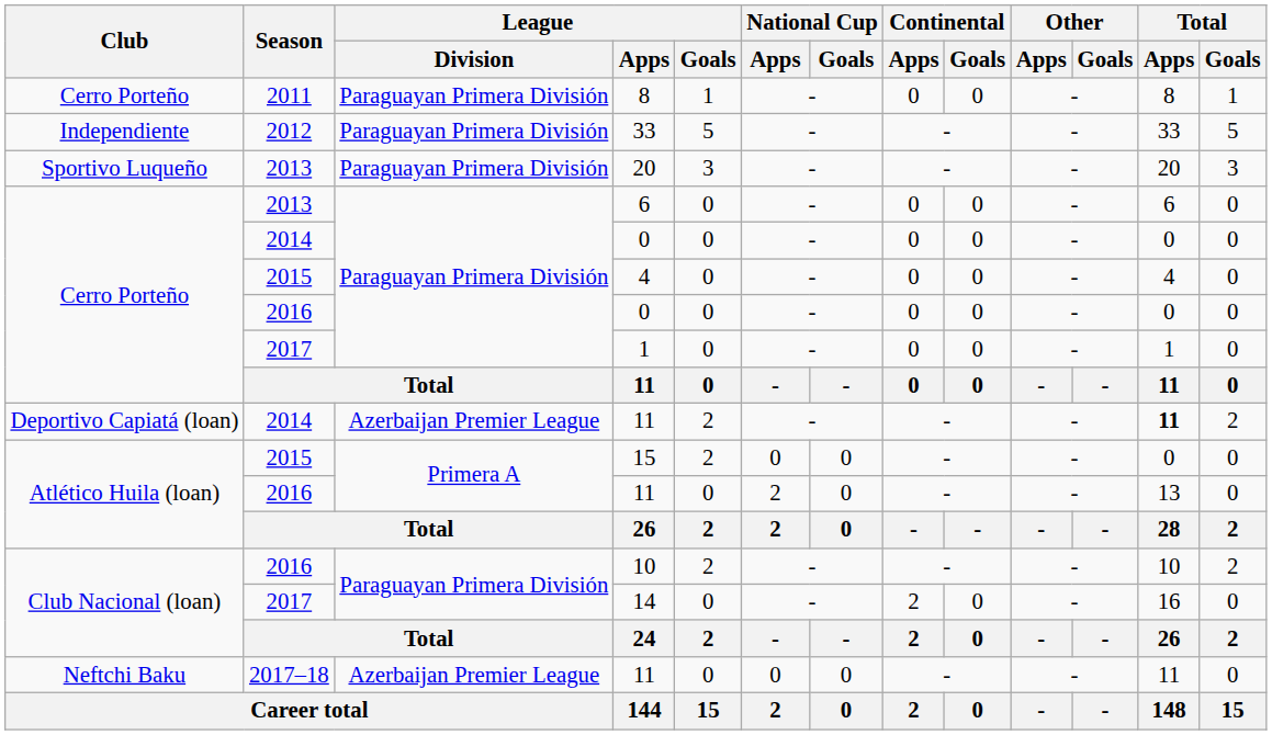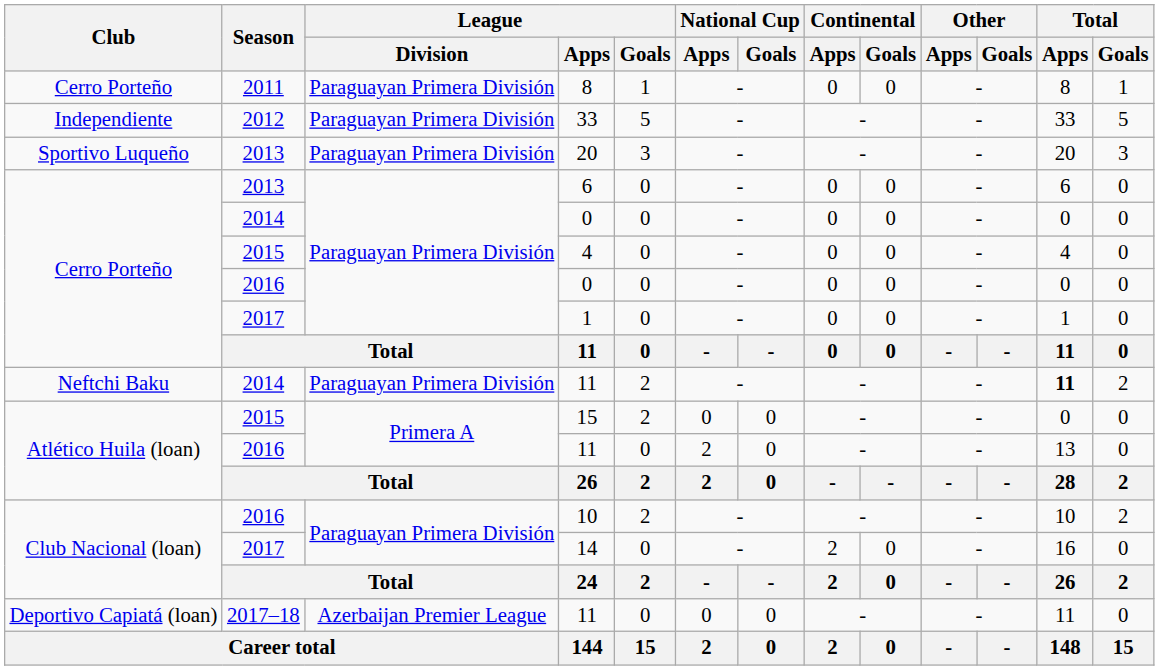 <table class="wikitable" style="text-align: center;">
 <tr>
 <th rowspan="2">Club</th>
 <th rowspan="2">Season</th>
 <th colspan="3">League</th>
 <th colspan="2">National Cup</th>
 <th colspan="2">Continental</th>
 <th colspan="2">Other</th>
 <th colspan="2">Total</th>
 </tr>
 <tr>
 <th>Division</th>
 <th>Apps</th>
 <th>Goals</th>
 <th>Apps</th>
 <th>Goals</th>
 <th>Apps</th>
 <th>Goals</th>
 <th>Apps</th>
 <th>Goals</th>
 <th>Apps</th>
 <th>Goals</th>
 </tr>
 <tr>
 <td valign="center"><a href='#'>Cerro Porteño</a></td>
 <td><a href='#'>2011</a></td>
 <td><a href='#'>Paraguayan Primera División</a></td>
 <td>8</td>
 <td>1</td>
 <td colspan="2">-</td>
 <td>0</td>
 <td>0</td>
 <td colspan="2">-</td>
 <td>8</td>
 <td>1</td>
 </tr>
 <tr>
 <td valign="center"><a href='#'>Independiente</a></td>
 <td><a href='#'>2012</a></td>
 <td><a href='#'>Paraguayan Primera División</a></td>
 <td>33</td>
 <td>5</td>
 <td colspan="2">-</td>
 <td colspan="2">-</td>
 <td colspan="2">-</td>
 <td>33</td>
 <td>5</td>
 </tr>
 <tr>
 <td valign="center"><a href='#'>Sportivo Luqueño</a></td>
 <td><a href='#'>2013</a></td>
 <td><a href='#'>Paraguayan Primera División</a></td>
 <td>20</td>
 <td>3</td>
 <td colspan="2">-</td>
 <td colspan="2">-</td>
 <td colspan="2">-</td>
 <td>20</td>
 <td>3</td>
 </tr>
 <tr>
 <td rowspan="6"><a href='#'>Cerro Porteño</a></td>
 <td><a href='#'>2013</a></td>
 <td rowspan="5"><a href='#'>Paraguayan Primera División</a></td>
 <td>6</td>
 <td>0</td>
 <td colspan="2">-</td>
 <td>0</td>
 <td>0</td>
 <td colspan="2">-</td>
 <td>6</td>
 <td>0</td>
 </tr>
 <tr>
 <td><a href='#'>2014</a></td>
 <td>0</td>
 <td>0</td>
 <td colspan="2">-</td>
 <td>0</td>
 <td>0</td>
 <td colspan="2">-</td>
 <td>0</td>
 <td>0</td>
 </tr>
 <tr>
 <td><a href='#'>2015</a></td>
 <td>4</td>
 <td>0</td>
 <td colspan="2">-</td>
 <td>0</td>
 <td>0</td>
 <td colspan="2">-</td>
 <td>4</td>
 <td>0</td>
 </tr>
 <tr>
 <td><a href='#'>2016</a></td>
 <td>0</td>
 <td>0</td>
 <td colspan="2">-</td>
 <td>0</td>
 <td>0</td>
 <td colspan="2">-</td>
 <td>0</td>
 <td>0</td>
 </tr>
 <tr>
 <td><a href='#'>2017</a></td>
 <td>1</td>
 <td>0</td>
 <td colspan="2">-</td>
 <td>0</td>
 <td>0</td>
 <td colspan="2">-</td>
 <td>1</td>
 <td>0</td>
 </tr>
 <tr>
 <th colspan="2">Total</th>
 <th>11</th>
 <th>0</th>
 <th>-</th>
 <th>-</th>
 <th>0</th>
 <th>0</th>
 <th>-</th>
 <th>-</th>
 <th>11</th>
 <th>0</th>
 </tr>
 <tr>
-<td valign="center"><a href='#'>Deportivo Capiatá</a> (loan)</td>
+<td valign="center"><a href='#'>Neftchi Baku</a></td>
 <td><a href='#'>2014</a></td>
-<td><a href='#'>Azerbaijan Premier League</a></td>
+<td><a href='#'>Paraguayan Primera División</a></td>
 <td>11</td>
 <td>2</td>
 <td colspan="2">-</td>
 <td colspan="2">-</td>
 <td colspan="2">-</td>
 <td><strong>11</strong></td>
 <td>2</td>
 </tr>
 <tr>
 <td rowspan="3"><a href='#'>Atlético Huila</a> (loan)</td>
 <td><a href='#'>2015</a></td>
 <td rowspan="2"><a href='#'>Primera A</a></td>
 <td>15</td>
 <td>2</td>
 <td>0</td>
 <td>0</td>
 <td colspan="2">-</td>
 <td colspan="2">-</td>
 <td>0</td>
 <td>0</td>
 </tr>
 <tr>
 <td><a href='#'>2016</a></td>
 <td>11</td>
 <td>0</td>
 <td>2</td>
 <td>0</td>
 <td colspan="2">-</td>
 <td colspan="2">-</td>
 <td>13</td>
 <td>0</td>
 </tr>
 <tr>
 <th colspan="2">Total</th>
 <th>26</th>
 <th>2</th>
 <th>2</th>
 <th>0</th>
 <th>-</th>
 <th>-</th>
 <th>-</th>
 <th>-</th>
 <th>28</th>
 <th>2</th>
 </tr>
 <tr>
 <td rowspan="3"><a href='#'>Club Nacional</a> (loan)</td>
 <td><a href='#'>2016</a></td>
 <td rowspan="2"><a href='#'>Paraguayan Primera División</a></td>
 <td>10</td>
 <td>2</td>
 <td colspan="2">-</td>
 <td colspan="2">-</td>
 <td colspan="2">-</td>
 <td>10</td>
 <td>2</td>
 </tr>
 <tr>
 <td><a href='#'>2017</a></td>
 <td>14</td>
 <td>0</td>
 <td colspan="2">-</td>
 <td>2</td>
 <td>0</td>
 <td colspan="2">-</td>
 <td>16</td>
 <td>0</td>
 </tr>
 <tr>
 <th colspan="2">Total</th>
 <th>24</th>
 <th>2</th>
 <th>-</th>
 <th>-</th>
 <th>2</th>
 <th>0</th>
 <th>-</th>
 <th>-</th>
 <th>26</th>
 <th>2</th>
 </tr>
 <tr>
-<td valign="center"><a href='#'>Neftchi Baku</a></td>
+<td valign="center"><a href='#'>Deportivo Capiatá</a> (loan)</td>
 <td><a href='#'>2017–18</a></td>
 <td><a href='#'>Azerbaijan Premier League</a></td>
 <td>11</td>
 <td>0</td>
 <td>0</td>
 <td>0</td>
 <td colspan="2">-</td>
 <td colspan="2">-</td>
 <td>11</td>
 <td>0</td>
 </tr>
 <tr>
 <th colspan="3">Career total</th>
 <th>144</th>
 <th>15</th>
 <th>2</th>
 <th>0</th>
 <th>2</th>
 <th>0</th>
 <th>-</th>
 <th>-</th>
 <th>148</th>
 <th>15</th>
 </tr>
 </table>
